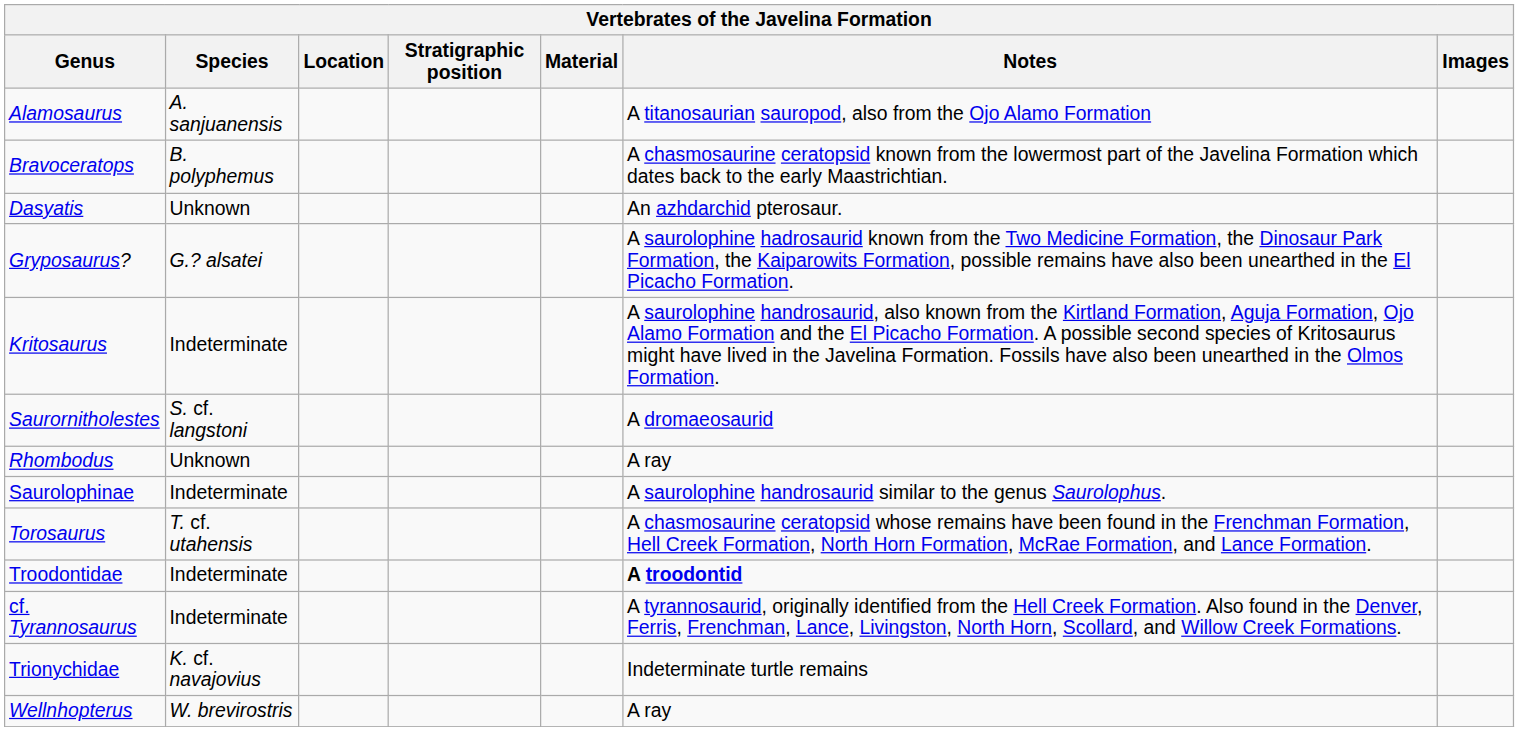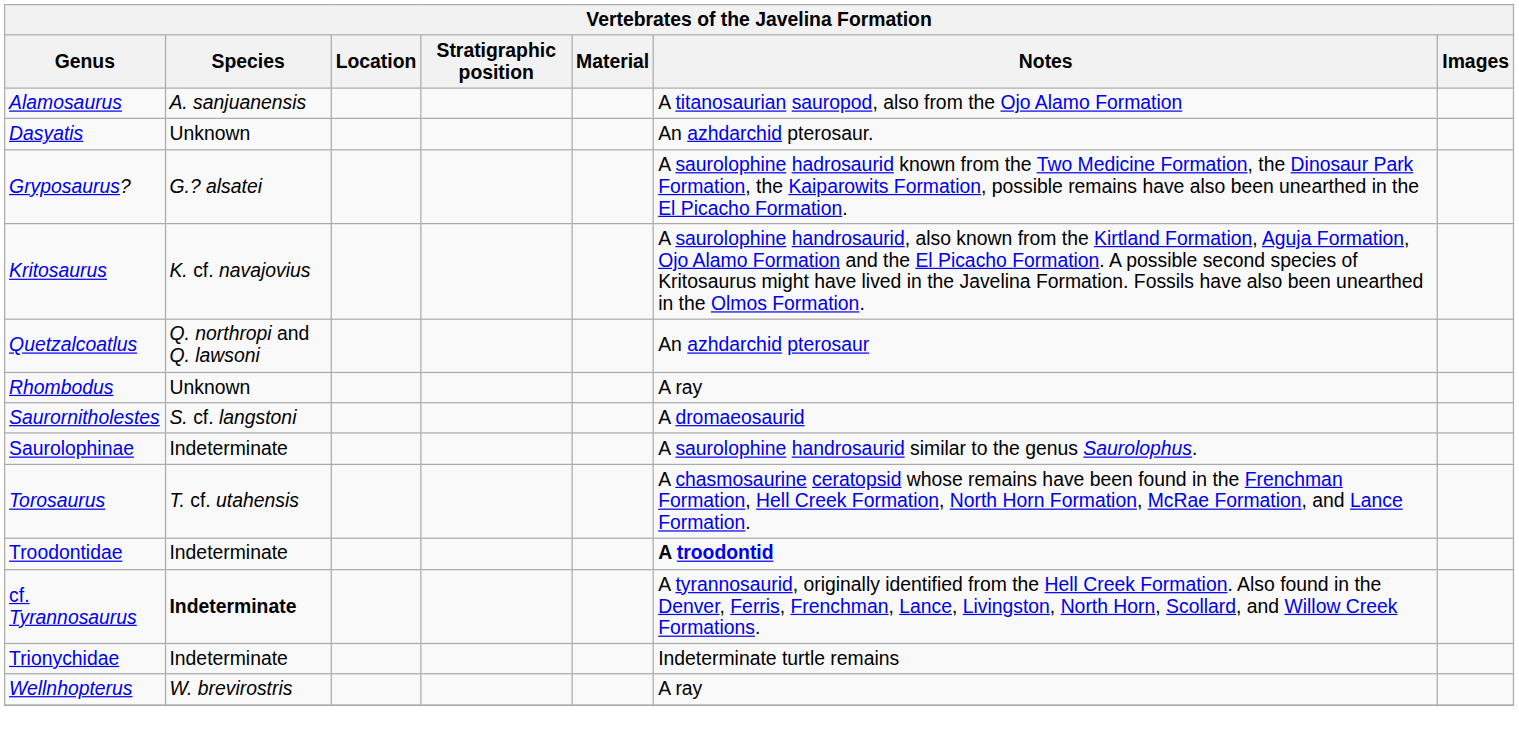 <table class="wikitable" align="center">
 <tr>
 <th colspan="7" align="center"><strong>Vertebrates of the Javelina Formation</strong></th>
 </tr>
 <tr>
 <th>Genus</th>
 <th>Species</th>
 <th>Location</th>
 <th>Stratigraphic position</th>
 <th>Material</th>
 <th>Notes</th>
 <th>Images</th>
 </tr>
 <tr>
 <td><em><a href='#'>Alamosaurus</a></em></td>
 <td><em>A. sanjuanensis</em></td>
 <td></td>
 <td></td>
 <td></td>
 <td>A <a href='#'>titanosaurian</a> <a href='#'>sauropod</a>, also from the <a href='#'>Ojo Alamo Formation</a></td>
 <td></td>
 </tr>
 <tr>
-<td><em><a href='#'>Bravoceratops</a></em></td>
-<td><em>B. polyphemus</em></td>
-<td></td>
-<td></td>
-<td></td>
-<td>A <a href='#'>chasmosaurine</a> <a href='#'>ceratopsid</a> known from the lowermost part of the Javelina Formation which dates back to the early Maastrichtian.</td>
-<td></td>
-</tr>
-<tr>
 <td><em><a href='#'>Dasyatis</a></em></td>
 <td>Unknown</td>
 <td></td>
 <td></td>
 <td></td>
 <td>An <a href='#'>azhdarchid</a> pterosaur.</td>
 <td></td>
 </tr>
 <tr>
 <td><em><a href='#'>Gryposaurus</a>?</em></td>
 <td><em>G.? alsatei</em></td>
 <td></td>
 <td></td>
 <td></td>
 <td>A <a href='#'>saurolophine</a> <a href='#'>hadrosaurid</a> known from the <a href='#'>Two Medicine Formation</a>, the <a href='#'>Dinosaur Park Formation</a>, the <a href='#'>Kaiparowits Formation</a>, possible remains have also been unearthed in the <a href='#'>El Picacho Formation</a>.</td>
 <td></td>
 </tr>
 <tr>
 <td><em><a href='#'>Kritosaurus</a></em></td>
-<td>Indeterminate</td>
+<td><em>K.</em> cf. <em>navajovius</em></td>
 <td></td>
 <td></td>
 <td></td>
 <td>A <a href='#'>saurolophine</a> <a href='#'>handrosaurid</a>, also known from the <a href='#'>Kirtland Formation</a>, <a href='#'>Aguja Formation</a>, <a href='#'>Ojo Alamo Formation</a> and the <a href='#'>El Picacho Formation</a>. A possible second species of Kritosaurus might have lived in the Javelina Formation. Fossils have also been unearthed in the <a href='#'>Olmos Formation</a>.</td>
+<td></td>
+</tr>
+<tr>
+<td><em><a href='#'>Quetzalcoatlus</a></em></td>
+<td><em>Q. northropi</em> and <em>Q. lawsoni</em></td>
+<td></td>
+<td></td>
+<td></td>
+<td>An <a href='#'>azhdarchid</a> <a href='#'>pterosaur</a></td>
+<td></td>
+</tr>
+<tr>
+<td><em><a href='#'>Rhombodus</a></em></td>
+<td>Unknown</td>
+<td></td>
+<td></td>
+<td></td>
+<td>A ray</td>
 <td></td>
 </tr>
 <tr>
 <td><em><a href='#'>Saurornitholestes</a></em></td>
 <td><em>S.</em> cf. <em>langstoni</em></td>
 <td></td>
 <td></td>
 <td></td>
 <td>A <a href='#'>dromaeosaurid</a></td>
-<td></td>
-</tr>
-<tr>
-<td><em><a href='#'>Rhombodus</a></em></td>
-<td>Unknown</td>
-<td></td>
-<td></td>
-<td></td>
-<td>A ray</td>
 <td></td>
 </tr>
 <tr>
 <td><a href='#'>Saurolophinae</a></td>
 <td>Indeterminate</td>
 <td></td>
 <td></td>
 <td></td>
 <td>A <a href='#'>saurolophine</a> <a href='#'>handrosaurid</a> similar to the genus <em><a href='#'>Saurolophus</a></em>.</td>
 <td></td>
 </tr>
 <tr>
 <td><em><a href='#'>Torosaurus</a></em></td>
 <td><em>T.</em> cf. <em>utahensis</em></td>
 <td></td>
 <td></td>
 <td></td>
 <td>A <a href='#'>chasmosaurine</a> <a href='#'>ceratopsid</a> whose remains have been found in the <a href='#'>Frenchman Formation</a>, <a href='#'>Hell Creek Formation</a>, <a href='#'>North Horn Formation</a>, <a href='#'>McRae Formation</a>, and <a href='#'>Lance Formation</a>.</td>
 <td></td>
 </tr>
 <tr>
 <td><a href='#'>Troodontidae</a></td>
 <td>Indeterminate</td>
 <td></td>
 <td></td>
 <td></td>
 <td><strong>A <a href='#'>troodontid</a></strong></td>
 <td></td>
 </tr>
 <tr>
 <td><a href='#'>cf.</a> <em><a href='#'>Tyrannosaurus</a></em></td>
-<td>Indeterminate</td>
+<td><strong>Indeterminate</strong></td>
 <td></td>
 <td></td>
 <td></td>
 <td>A <a href='#'>tyrannosaurid</a>, originally identified from the <a href='#'>Hell Creek Formation</a>. Also found in the <a href='#'>Denver</a>, <a href='#'>Ferris</a>, <a href='#'>Frenchman</a>, <a href='#'>Lance</a>, <a href='#'>Livingston</a>, <a href='#'>North Horn</a>, <a href='#'>Scollard</a>, and <a href='#'>Willow Creek Formations</a>.</td>
 <td></td>
 </tr>
 <tr>
 <td><a href='#'>Trionychidae</a></td>
-<td><em>K.</em> cf. <em>navajovius</em></td>
+<td>Indeterminate</td>
 <td></td>
 <td></td>
 <td></td>
 <td>Indeterminate turtle remains</td>
 <td></td>
 </tr>
 <tr>
 <td><em><a href='#'>Wellnhopterus</a></em></td>
 <td><em>W. brevirostris</em></td>
 <td></td>
 <td></td>
 <td></td>
 <td>A ray</td>
 <td></td>
 </tr>
 <tr>
 </tr>
 </table>
